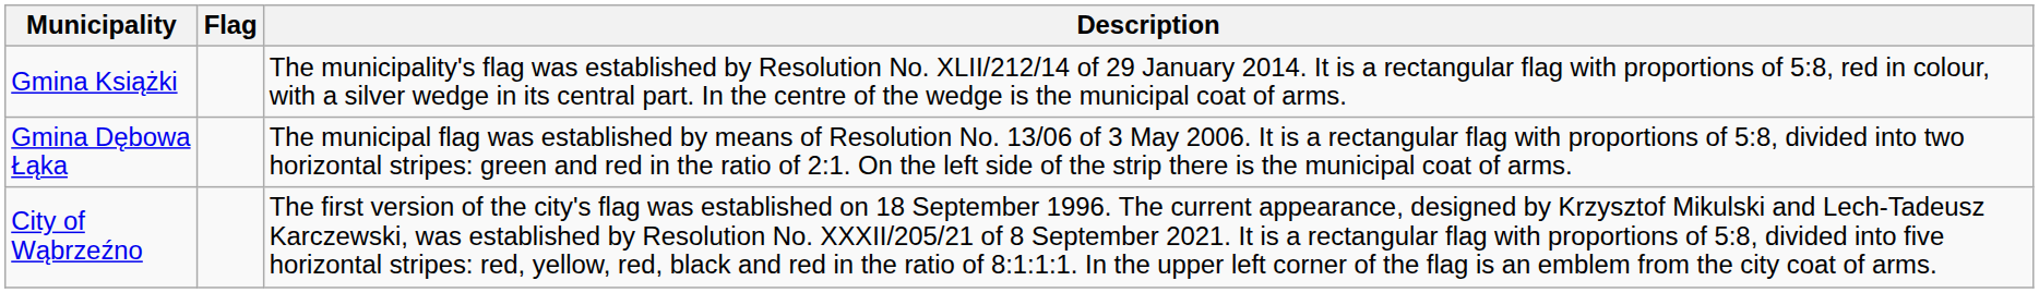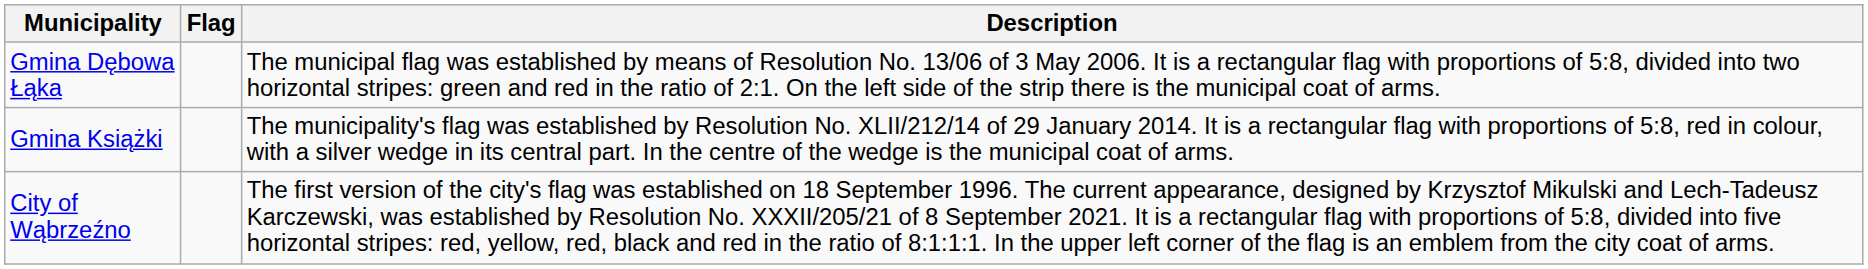 <table class="wikitable" style="text-align: left">
 <tr>
 <th>Municipality</th>
 <th>Flag</th>
 <th>Description</th>
 </tr>
 <tr>
+<td><a href='#'>Gmina Dębowa Łąka</a></td>
+<td></td>
+<td>The municipal flag was established by means of Resolution No. 13/06 of 3 May 2006. It is a rectangular flag with proportions of 5:8, divided into two horizontal stripes: green and red in the ratio of 2:1. On the left side of the strip there is the municipal coat of arms.</td>
+</tr>
+<tr>
 <td><a href='#'>Gmina Książki</a></td>
 <td></td>
 <td>The municipality's flag was established by Resolution No. XLII/212/14 of 29 January 2014. It is a rectangular flag with proportions of 5:8, red in colour, with a silver wedge in its central part. In the centre of the wedge is the municipal coat of arms.</td>
-</tr>
-<tr>
-<td><a href='#'>Gmina Dębowa Łąka</a></td>
-<td></td>
-<td>The municipal flag was established by means of Resolution No. 13/06 of 3 May 2006. It is a rectangular flag with proportions of 5:8, divided into two horizontal stripes: green and red in the ratio of 2:1. On the left side of the strip there is the municipal coat of arms.</td>
 </tr>
 <tr>
 <td><a href='#'>City of Wąbrzeźno</a></td>
 <td></td>
 <td>The first version of the city's flag was established on 18 September 1996. The current appearance, designed by Krzysztof Mikulski and Lech-Tadeusz Karczewski, was established by Resolution No. XXXII/205/21 of 8 September 2021. It is a rectangular flag with proportions of 5:8, divided into five horizontal stripes: red, yellow, red, black and red in the ratio of 8:1:1:1. In the upper left corner of the flag is an emblem from the city coat of arms.</td>
 </tr>
 </table>
